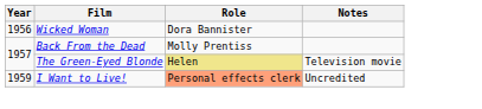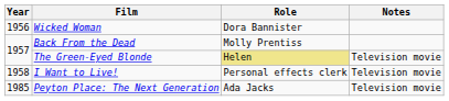 <table class="wikitable">
 <tr>
 <th>Year</th>
 <th>Film</th>
 <th>Role</th>
 <th>Notes</th>
 </tr>
 <tr>
 <td>1956</td>
 <td><em><a href='#'>Wicked Woman</a></em></td>
 <td>Dora Bannister</td>
 <td></td>
 </tr>
 <tr>
 <td rowspan="2">1957</td>
 <td><em><a href='#'>Back From the Dead</a></em></td>
 <td>Molly Prentiss</td>
 <td></td>
 </tr>
 <tr>
 <td><em><a href='#'>The Green-Eyed Blonde</a></em></td>
 <td style="background: khaki;">Helen</td>
 <td>Television movie</td>
 </tr>
 <tr>
-<td>1959</td>
+<td>1958</td>
 <td><em><a href='#'>I Want to Live!</a></em></td>
-<td style="background: lightsalmon;">Personal effects clerk</td>
-<td>Uncredited</td>
+<td>Personal effects clerk</td>
+<td>Television movie</td>
+</tr>
+<tr>
+<td>1985</td>
+<td><em><a href='#'>Peyton Place: The Next Generation</a></em></td>
+<td>Ada Jacks</td>
+<td>Television movie</td>
 </tr>
 </table>
